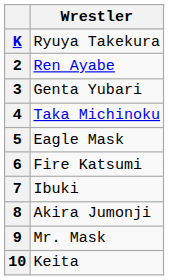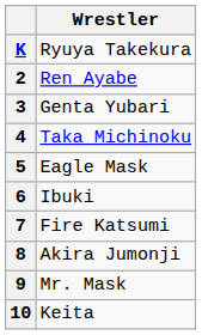 <table class="wikitable">
 <tr>
 <th></th>
 <th>Wrestler</th>
 </tr>
 <tr>
 <th><a href='#'>K</a></th>
 <td>Ryuya Takekura</td>
 </tr>
 <tr>
 <th>2</th>
 <td><a href='#'>Ren Ayabe</a></td>
 </tr>
 <tr>
 <th>3</th>
 <td>Genta Yubari</td>
 </tr>
 <tr>
 <th>4</th>
 <td><a href='#'>Taka Michinoku</a></td>
 </tr>
 <tr>
 <th>5</th>
 <td>Eagle Mask</td>
 </tr>
 <tr>
 <th>6</th>
-<td>Fire Katsumi</td>
+<td>Ibuki</td>
 </tr>
 <tr>
 <th>7</th>
-<td>Ibuki</td>
+<td>Fire Katsumi</td>
 </tr>
 <tr>
 <th>8</th>
 <td>Akira Jumonji</td>
 </tr>
 <tr>
 <th>9</th>
 <td>Mr. Mask</td>
 </tr>
 <tr>
 <th>10</th>
 <td>Keita</td>
 </tr>
 </table>
